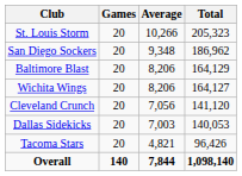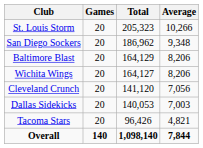 <table class="wikitable" style="font-size:100%; text-align:center">
 <tr>
 <th>Club</th>
 <th>Games</th>
+<th>Total</th>
 <th>Average</th>
-<th>Total</th>
 </tr>
 <tr>
 <td><a href='#'>St. Louis Storm</a></td>
 <td align=center>20</td>
+<td align=center>205,323</td>
 <td align=center>10,266</td>
-<td align=center>205,323</td>
 </tr>
 <tr>
 <td><a href='#'>San Diego Sockers</a></td>
 <td align=center>20</td>
+<td align=center>186,962</td>
 <td align=center>9,348</td>
-<td align=center>186,962</td>
 </tr>
 <tr>
 <td><a href='#'>Baltimore Blast</a></td>
 <td align=center>20</td>
+<td align=center>164,129</td>
 <td align=center>8,206</td>
-<td align=center>164,129</td>
 </tr>
 <tr>
 <td><a href='#'>Wichita Wings</a></td>
 <td align=center>20</td>
+<td align=center>164,127</td>
 <td align=center>8,206</td>
-<td align=center>164,127</td>
 </tr>
 <tr>
 <td><a href='#'>Cleveland Crunch</a></td>
 <td align=center>20</td>
+<td align=center>141,120</td>
 <td align=center>7,056</td>
-<td align=center>141,120</td>
 </tr>
 <tr>
 <td><a href='#'>Dallas Sidekicks</a></td>
 <td align=center>20</td>
+<td align=center>140,053</td>
 <td align=center>7,003</td>
-<td align=center>140,053</td>
 </tr>
 <tr>
 <td><a href='#'>Tacoma Stars</a></td>
 <td align=center>20</td>
+<td align=center>96,426</td>
 <td align=center>4,821</td>
-<td align=center>96,426</td>
 </tr>
 <tr>
 <td><strong>Overall</strong></td>
 <td align=center><strong>140</strong></td>
+<td align=center><strong>1,098,140</strong></td>
 <td align=center><strong>7,844</strong></td>
-<td align=center><strong>1,098,140</strong></td>
 </tr>
 </table>
